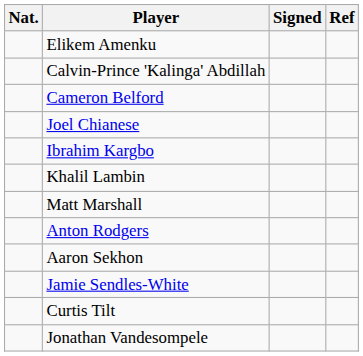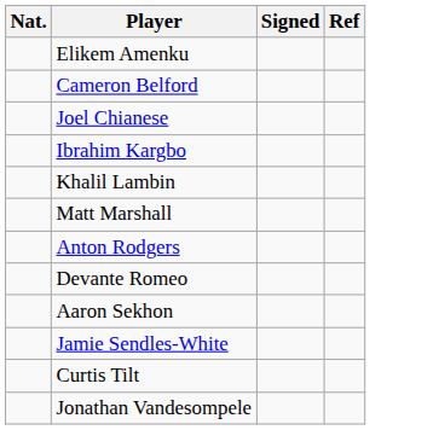 <table class="wikitable">
 <tr>
 <th>Nat.</th>
 <th>Player</th>
 <th>Signed</th>
 <th>Ref</th>
 </tr>
 <tr>
 <td></td>
 <td>Elikem Amenku</td>
-<td></td>
-<td></td>
-</tr>
-<tr>
-<td></td>
-<td>Calvin-Prince 'Kalinga' Abdillah</td>
 <td></td>
 <td></td>
 </tr>
 <tr>
 <td></td>
 <td><a href='#'>Cameron Belford</a></td>
 <td></td>
 <td></td>
 </tr>
 <tr>
 <td></td>
 <td><a href='#'>Joel Chianese</a></td>
 <td></td>
 <td></td>
 </tr>
 <tr>
 <td></td>
 <td><a href='#'>Ibrahim Kargbo</a></td>
 <td></td>
 <td></td>
 </tr>
 <tr>
 <td></td>
 <td>Khalil Lambin</td>
 <td></td>
 <td></td>
 </tr>
 <tr>
 <td></td>
 <td>Matt Marshall</td>
 <td></td>
 <td></td>
 </tr>
 <tr>
 <td></td>
 <td><a href='#'>Anton Rodgers</a></td>
 <td></td>
 <td></td>
 </tr>
 <tr>
 <td></td>
+<td>Devante Romeo</td>
+<td></td>
+<td></td>
+</tr>
+<tr>
+<td></td>
 <td>Aaron Sekhon</td>
 <td></td>
 <td></td>
 </tr>
 <tr>
 <td></td>
 <td><a href='#'>Jamie Sendles-White</a></td>
 <td></td>
 <td></td>
 </tr>
 <tr>
 <td></td>
 <td>Curtis Tilt</td>
 <td></td>
 <td></td>
 </tr>
 <tr>
 <td></td>
 <td>Jonathan Vandesompele</td>
 <td></td>
 <td></td>
 </tr>
 </table>
